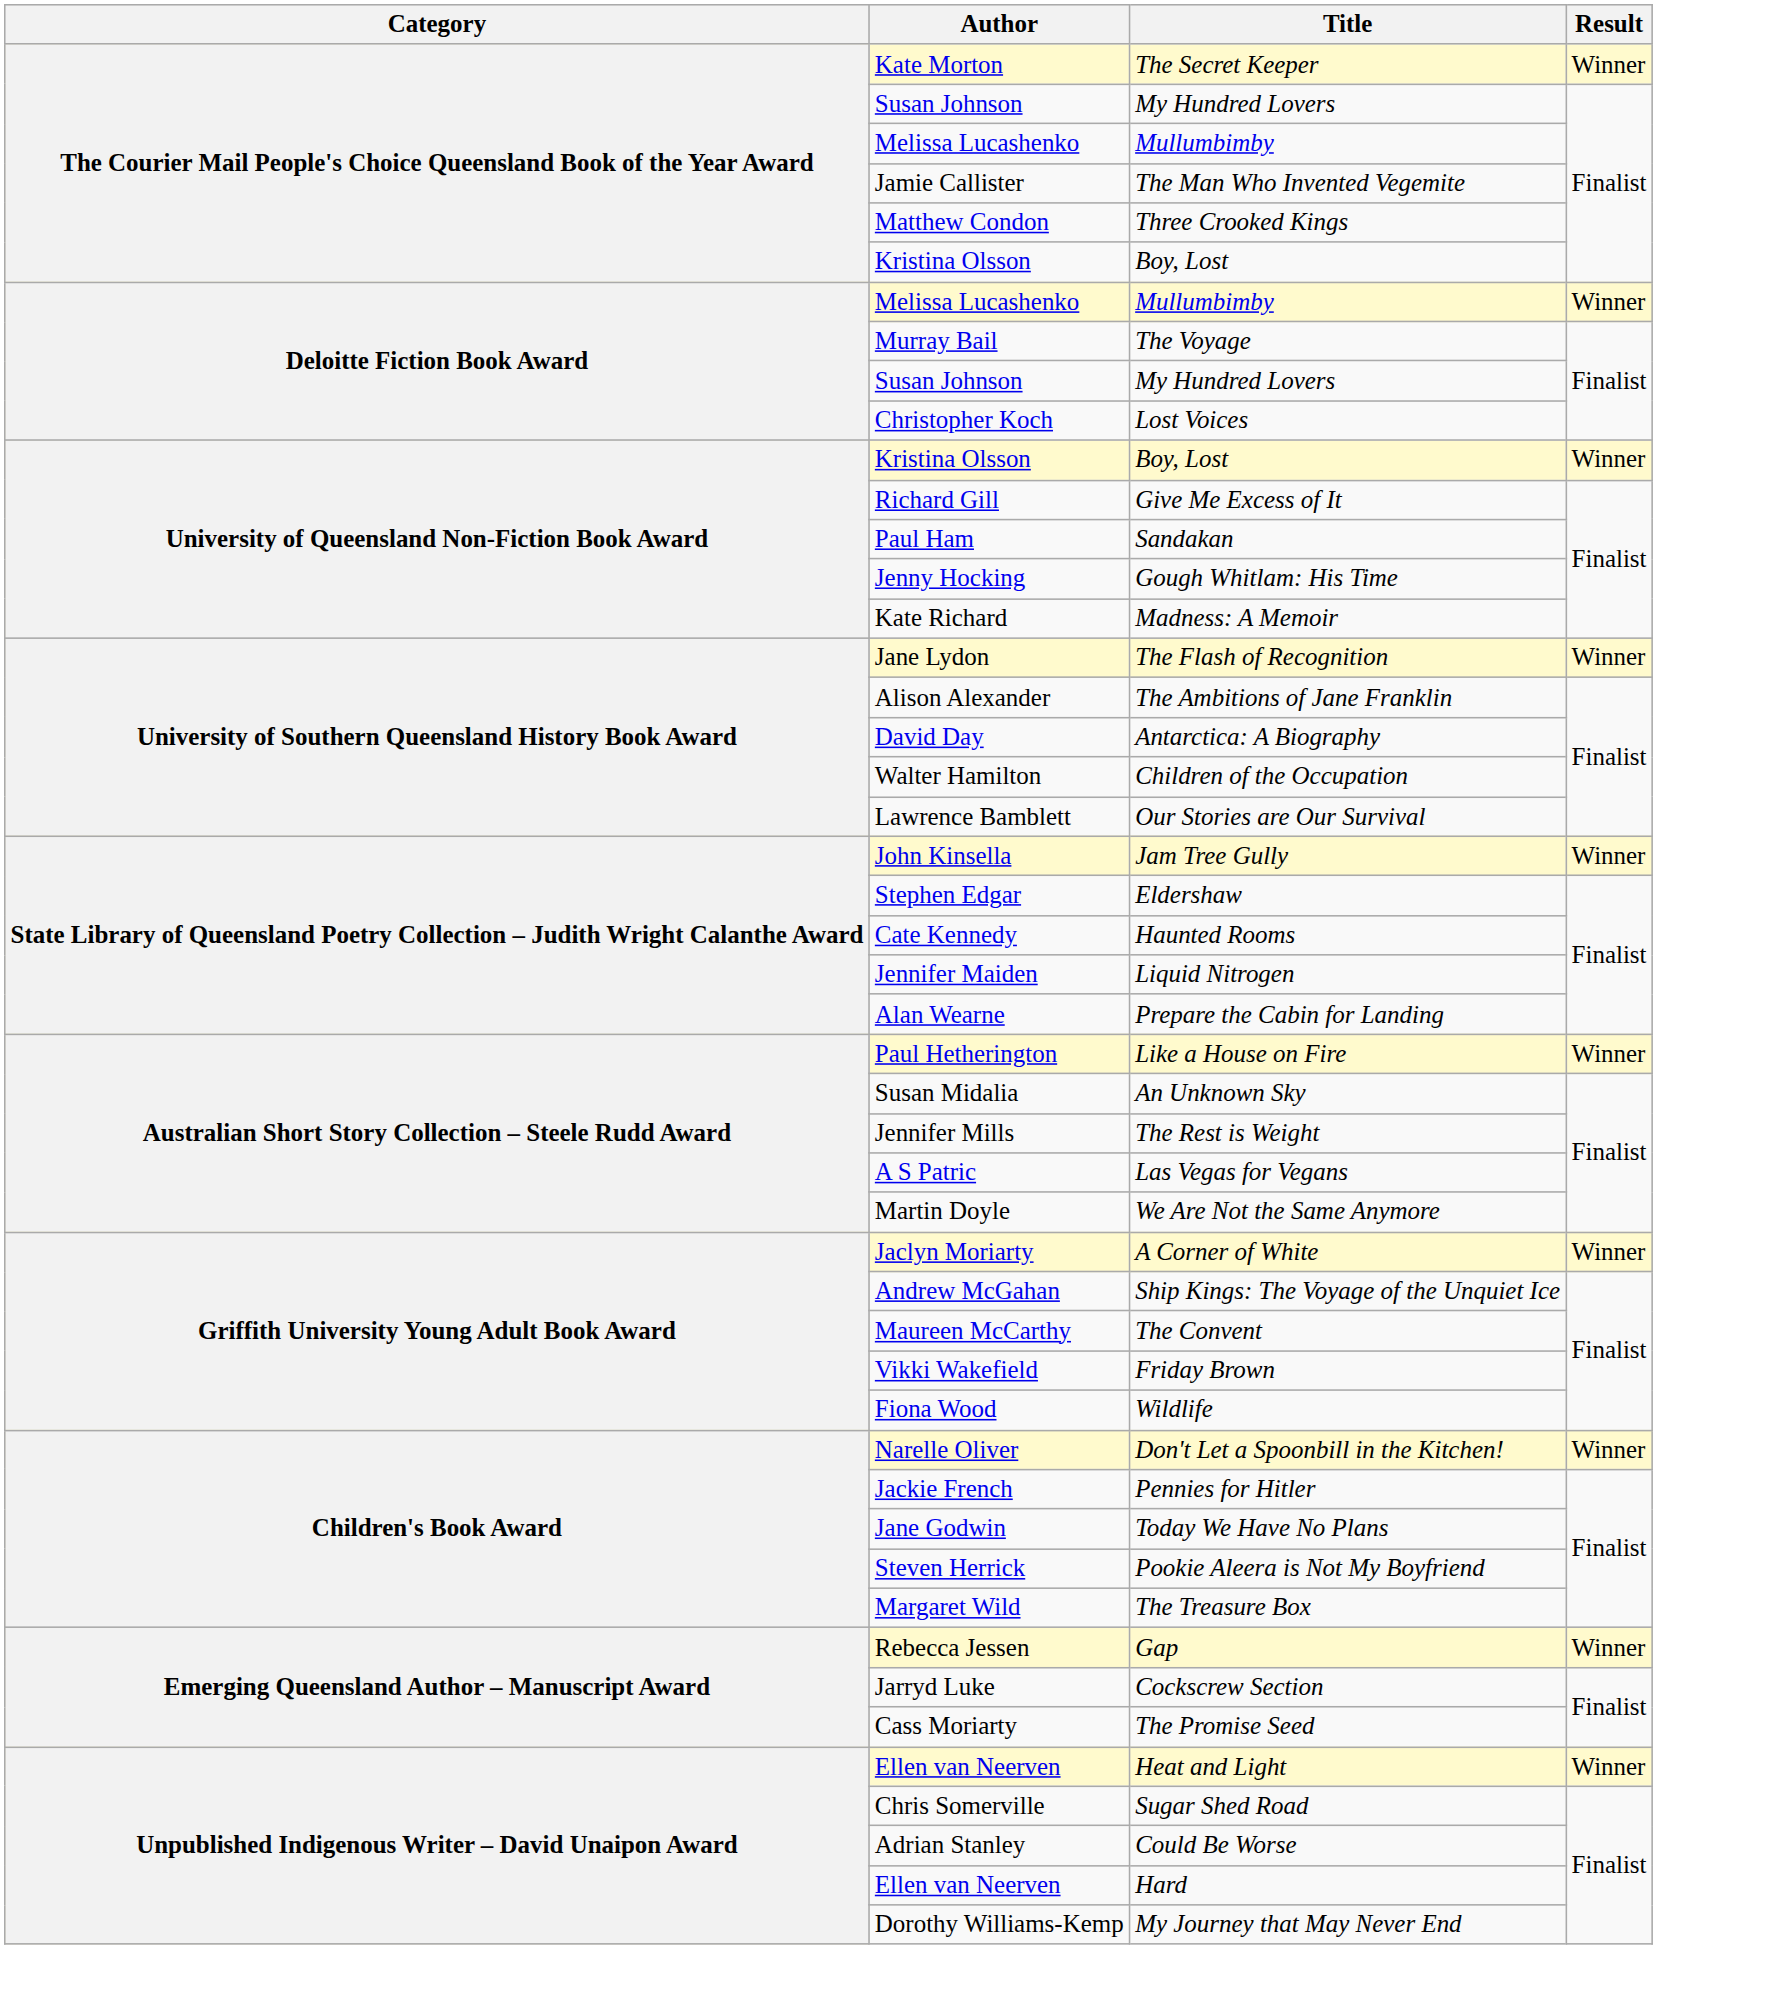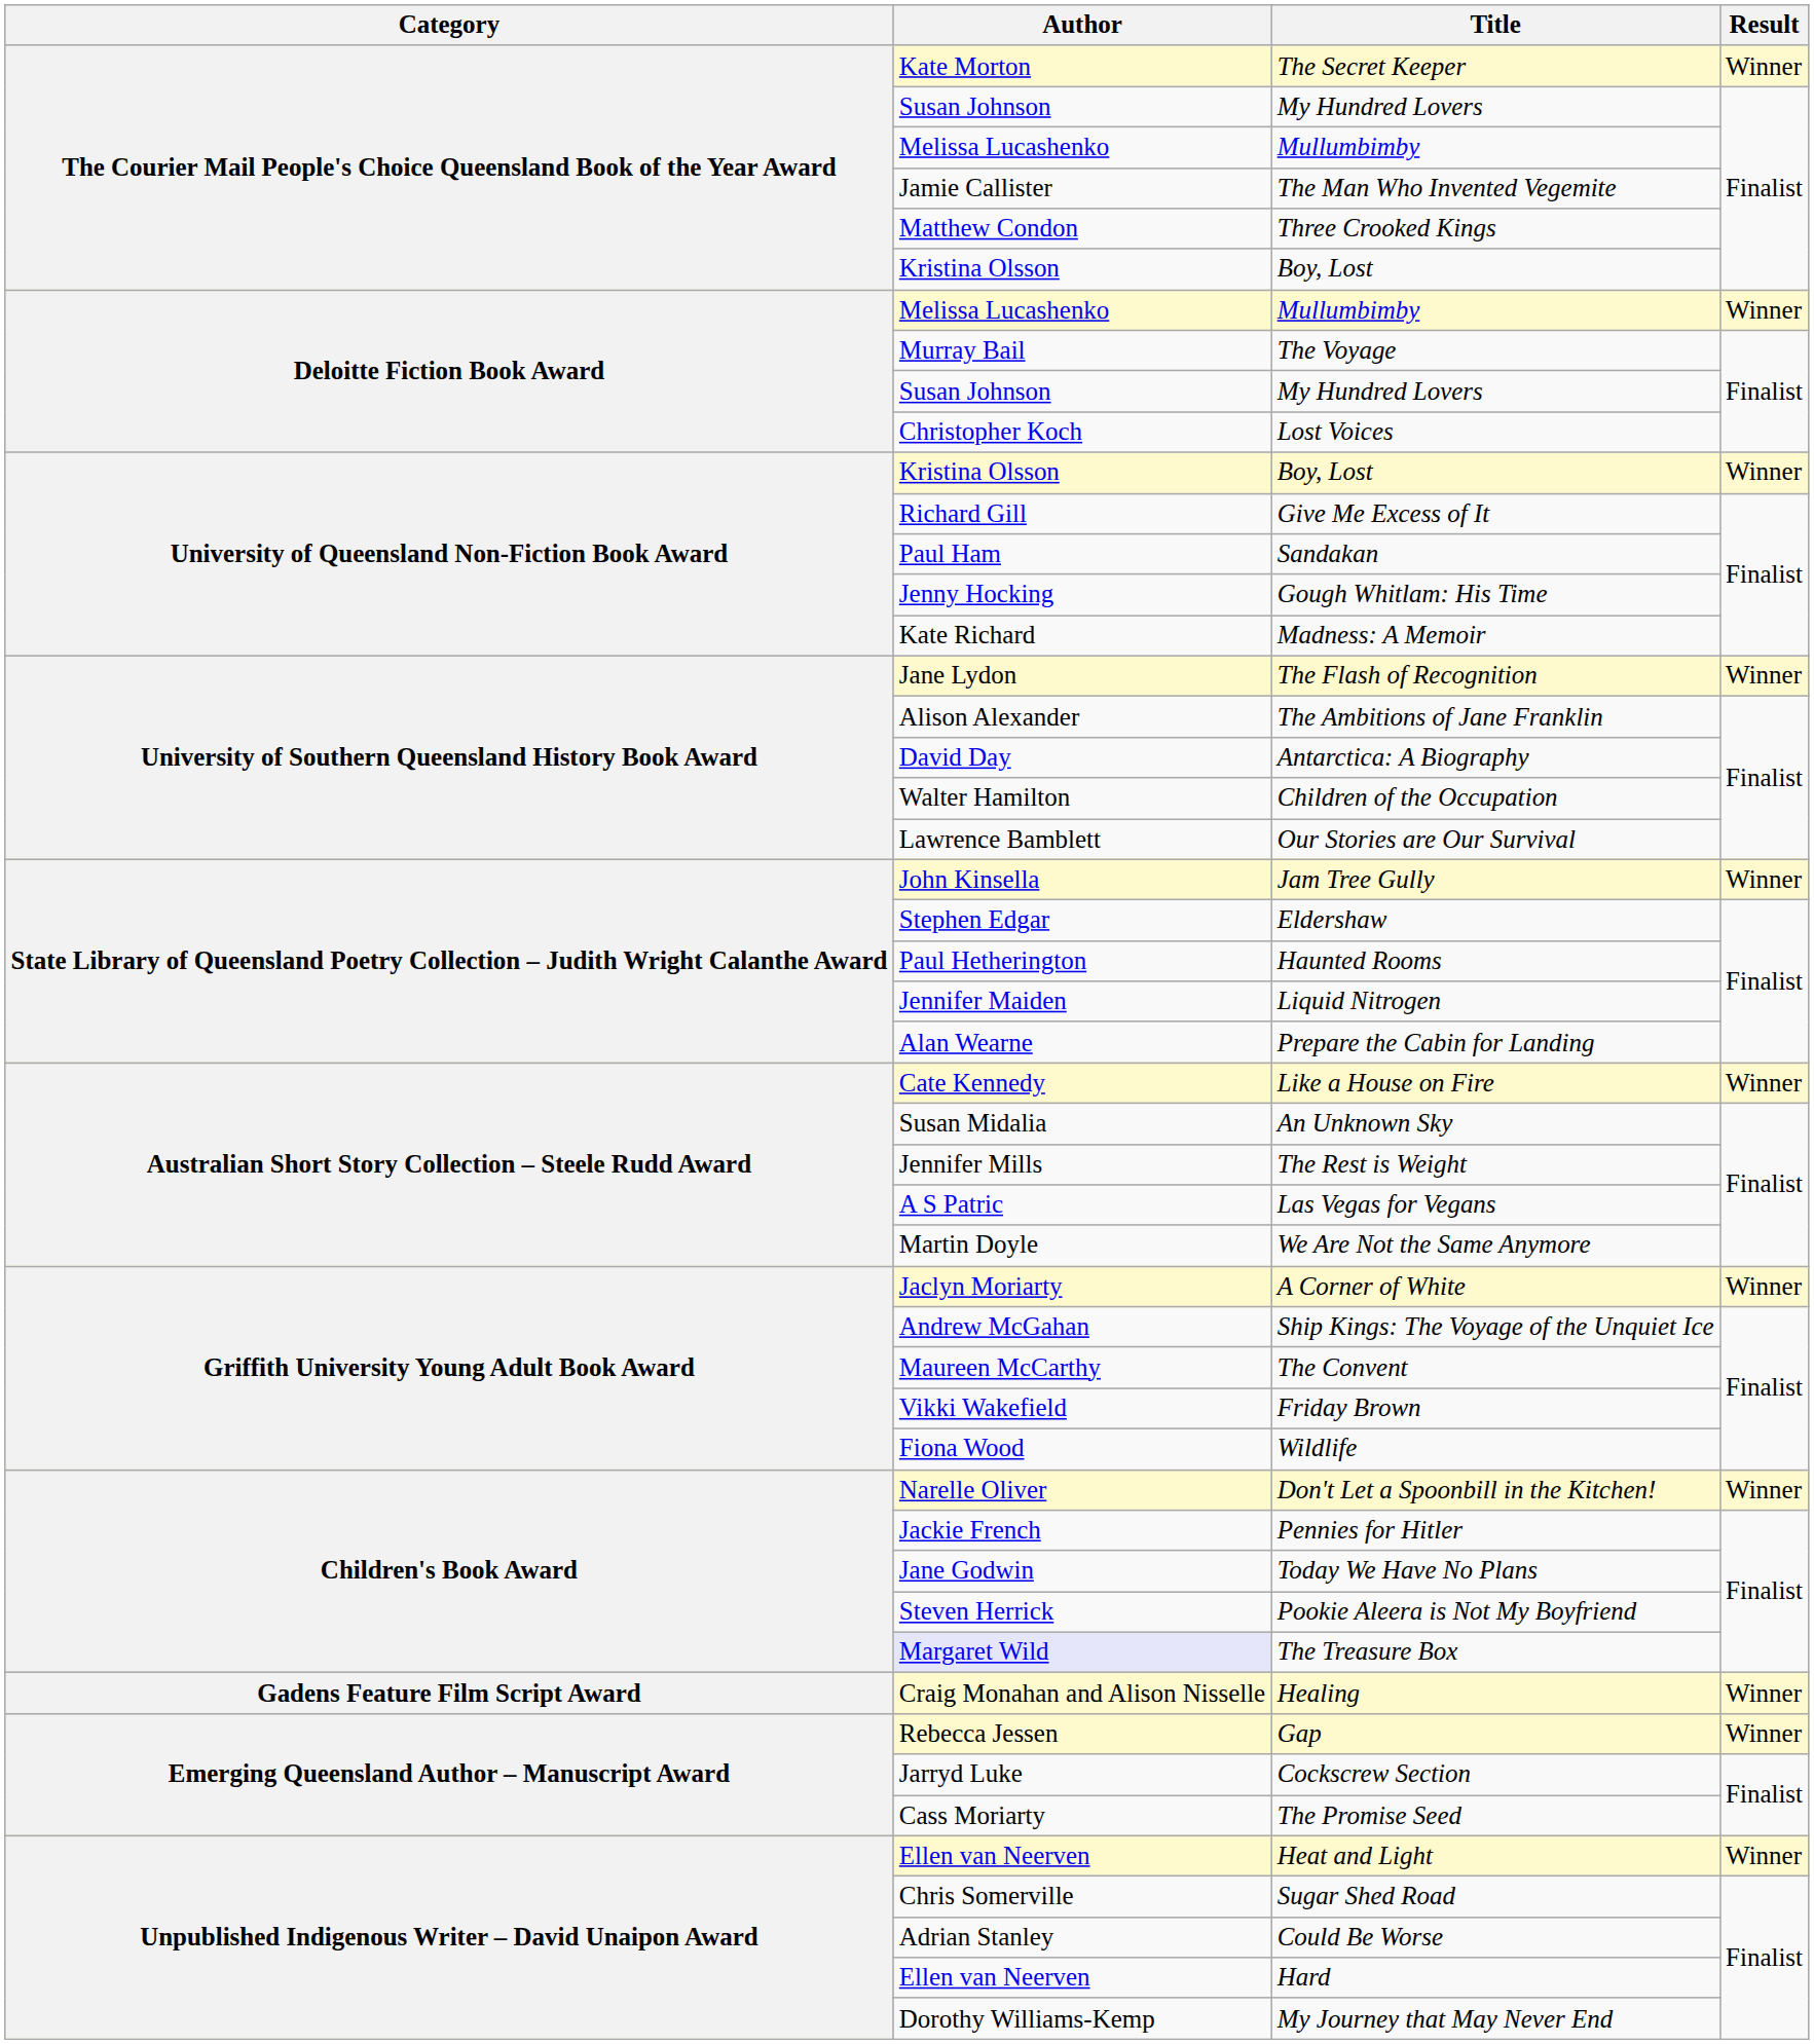 <table class="wikitable sortable">
 <tr>
 <th>Category</th>
 <th>Author</th>
 <th>Title</th>
 <th>Result</th>
 </tr>
 <tr style="background:LemonChiffon; color:black">
 <th rowspan="6">The Courier Mail People's Choice Queensland Book of the Year Award</th>
 <td><a href='#'>Kate Morton</a></td>
 <td><em>The Secret Keeper</em></td>
 <td>Winner</td>
 </tr>
 <tr>
 <td><a href='#'>Susan Johnson</a></td>
 <td><em>My Hundred Lovers</em></td>
 <td rowspan="5">Finalist</td>
 </tr>
 <tr>
 <td><a href='#'>Melissa Lucashenko</a></td>
 <td><em><a href='#'>Mullumbimby</a></em></td>
 </tr>
 <tr>
 <td>Jamie Callister</td>
 <td><em>The Man Who Invented Vegemite</em></td>
 </tr>
 <tr>
 <td><a href='#'>Matthew Condon</a></td>
 <td><em>Three Crooked Kings</em></td>
 </tr>
 <tr>
 <td><a href='#'>Kristina Olsson</a></td>
 <td><em>Boy, Lost</em></td>
 </tr>
 <tr style="background:LemonChiffon; color:black">
 <th rowspan="4">Deloitte Fiction Book Award</th>
 <td><a href='#'>Melissa Lucashenko</a></td>
 <td><em><a href='#'>Mullumbimby</a></em></td>
 <td>Winner</td>
 </tr>
 <tr>
 <td><a href='#'>Murray Bail</a></td>
 <td><em>The Voyage</em></td>
 <td rowspan="3">Finalist</td>
 </tr>
 <tr>
 <td><a href='#'>Susan Johnson</a></td>
 <td><em>My Hundred Lovers</em></td>
 </tr>
 <tr>
 <td><a href='#'>Christopher Koch</a></td>
 <td><em>Lost Voices</em></td>
 </tr>
 <tr style="background:LemonChiffon; color:black">
 <th rowspan="5">University of Queensland Non-Fiction Book Award</th>
 <td><a href='#'>Kristina Olsson</a></td>
 <td><em>Boy, Lost</em></td>
 <td>Winner</td>
 </tr>
 <tr>
 <td><a href='#'>Richard Gill</a></td>
 <td><em>Give Me Excess of It</em></td>
 <td rowspan="4">Finalist</td>
 </tr>
 <tr>
 <td><a href='#'>Paul Ham</a></td>
 <td><em>Sandakan</em></td>
 </tr>
 <tr>
 <td><a href='#'>Jenny Hocking</a></td>
 <td><em>Gough Whitlam: His Time</em></td>
 </tr>
 <tr>
 <td>Kate Richard</td>
 <td><em>Madness: A Memoir</em></td>
 </tr>
 <tr style="background:LemonChiffon; color:black">
 <th rowspan="5">University of Southern Queensland History Book Award</th>
 <td>Jane Lydon</td>
 <td><em>The Flash of Recognition</em></td>
 <td>Winner</td>
 </tr>
 <tr>
 <td>Alison Alexander</td>
 <td><em>The Ambitions of Jane Franklin</em></td>
 <td rowspan="4">Finalist</td>
 </tr>
 <tr>
 <td><a href='#'>David Day</a></td>
 <td><em>Antarctica: A Biography</em></td>
 </tr>
 <tr>
 <td>Walter Hamilton</td>
 <td><em>Children of the Occupation</em></td>
 </tr>
 <tr>
 <td>Lawrence Bamblett</td>
 <td><em>Our Stories are Our Survival</em></td>
 </tr>
 <tr style="background:LemonChiffon; color:black">
 <th rowspan="5">State Library of Queensland Poetry Collection – Judith Wright Calanthe Award</th>
 <td><a href='#'>John Kinsella</a></td>
 <td><em>Jam Tree Gully</em></td>
 <td>Winner</td>
 </tr>
 <tr>
 <td><a href='#'>Stephen Edgar</a></td>
 <td><em>Eldershaw</em></td>
 <td rowspan="4">Finalist</td>
 </tr>
 <tr>
-<td><a href='#'>Cate Kennedy</a></td>
+<td><a href='#'>Paul Hetherington</a></td>
 <td><em>Haunted Rooms</em></td>
 </tr>
 <tr>
 <td><a href='#'>Jennifer Maiden</a></td>
 <td><em>Liquid Nitrogen</em></td>
 </tr>
 <tr>
 <td><a href='#'>Alan Wearne</a></td>
 <td><em>Prepare the Cabin for Landing</em></td>
 </tr>
 <tr style="background:LemonChiffon; color:black">
 <th rowspan="5">Australian Short Story Collection – Steele Rudd Award</th>
-<td><a href='#'>Paul Hetherington</a></td>
+<td><a href='#'>Cate Kennedy</a></td>
 <td><em>Like a House on Fire</em></td>
 <td>Winner</td>
 </tr>
 <tr>
 <td>Susan Midalia</td>
 <td><em>An Unknown Sky</em></td>
 <td rowspan="4">Finalist</td>
 </tr>
 <tr>
 <td>Jennifer Mills</td>
 <td><em>The Rest is Weight</em></td>
 </tr>
 <tr>
 <td><a href='#'>A S Patric</a></td>
 <td><em>Las Vegas for Vegans</em></td>
 </tr>
 <tr>
 <td>Martin Doyle</td>
 <td><em>We Are Not the Same Anymore</em></td>
 </tr>
 <tr style="background:LemonChiffon; color:black">
 <th rowspan="5">Griffith University Young Adult Book Award</th>
 <td><a href='#'>Jaclyn Moriarty</a></td>
 <td><em>A Corner of White</em></td>
 <td>Winner</td>
 </tr>
 <tr>
 <td><a href='#'>Andrew McGahan</a></td>
 <td><em>Ship Kings: The Voyage of the Unquiet Ice</em></td>
 <td rowspan="4">Finalist</td>
 </tr>
 <tr>
 <td><a href='#'>Maureen McCarthy</a></td>
 <td><em>The Convent</em></td>
 </tr>
 <tr>
 <td><a href='#'>Vikki Wakefield</a></td>
 <td><em>Friday Brown</em></td>
 </tr>
 <tr>
 <td><a href='#'>Fiona Wood</a></td>
 <td><em>Wildlife</em></td>
 </tr>
 <tr style="background:LemonChiffon; color:black">
 <th rowspan="5">Children's Book Award</th>
 <td><a href='#'>Narelle Oliver</a></td>
 <td><em>Don't Let a Spoonbill in the Kitchen!</em></td>
 <td>Winner</td>
 </tr>
 <tr>
 <td><a href='#'>Jackie French</a></td>
 <td><em>Pennies for Hitler</em></td>
 <td rowspan="4">Finalist</td>
 </tr>
 <tr>
 <td><a href='#'>Jane Godwin</a></td>
 <td><em>Today We Have No Plans</em></td>
 </tr>
 <tr>
 <td><a href='#'>Steven Herrick</a></td>
 <td><em>Pookie Aleera is Not My Boyfriend</em></td>
 </tr>
 <tr>
-<td><a href='#'>Margaret Wild</a></td>
+<td style="background: lavender;"><a href='#'>Margaret Wild</a></td>
 <td><em>The Treasure Box</em></td>
+</tr>
+<tr style="background:LemonChiffon; color:black">
+<th>Gadens Feature Film Script Award</th>
+<td>Craig Monahan and Alison Nisselle</td>
+<td><em>Healing</em></td>
+<td>Winner</td>
 </tr>
 <tr style="background:LemonChiffon; color:black">
 <th rowspan="3">Emerging Queensland Author – Manuscript Award</th>
 <td>Rebecca Jessen</td>
 <td><em>Gap</em></td>
 <td>Winner</td>
 </tr>
 <tr>
 <td>Jarryd Luke</td>
 <td><em>Cockscrew Section</em></td>
 <td rowspan="2">Finalist</td>
 </tr>
 <tr>
 <td>Cass Moriarty</td>
 <td><em>The Promise Seed</em></td>
 </tr>
 <tr style="background:LemonChiffon; color:black">
 <th rowspan="5">Unpublished Indigenous Writer – David Unaipon Award</th>
 <td><a href='#'>Ellen van Neerven</a></td>
 <td><em>Heat and Light</em></td>
 <td>Winner</td>
 </tr>
 <tr>
 <td>Chris Somerville</td>
 <td><em>Sugar Shed Road</em></td>
 <td rowspan="4">Finalist</td>
 </tr>
 <tr>
 <td>Adrian Stanley</td>
 <td><em>Could Be Worse</em></td>
 </tr>
 <tr>
 <td><a href='#'>Ellen van Neerven</a></td>
 <td><em>Hard</em></td>
 </tr>
 <tr>
 <td>Dorothy Williams-Kemp</td>
 <td><em>My Journey that May Never End</em></td>
 </tr>
 </table>
